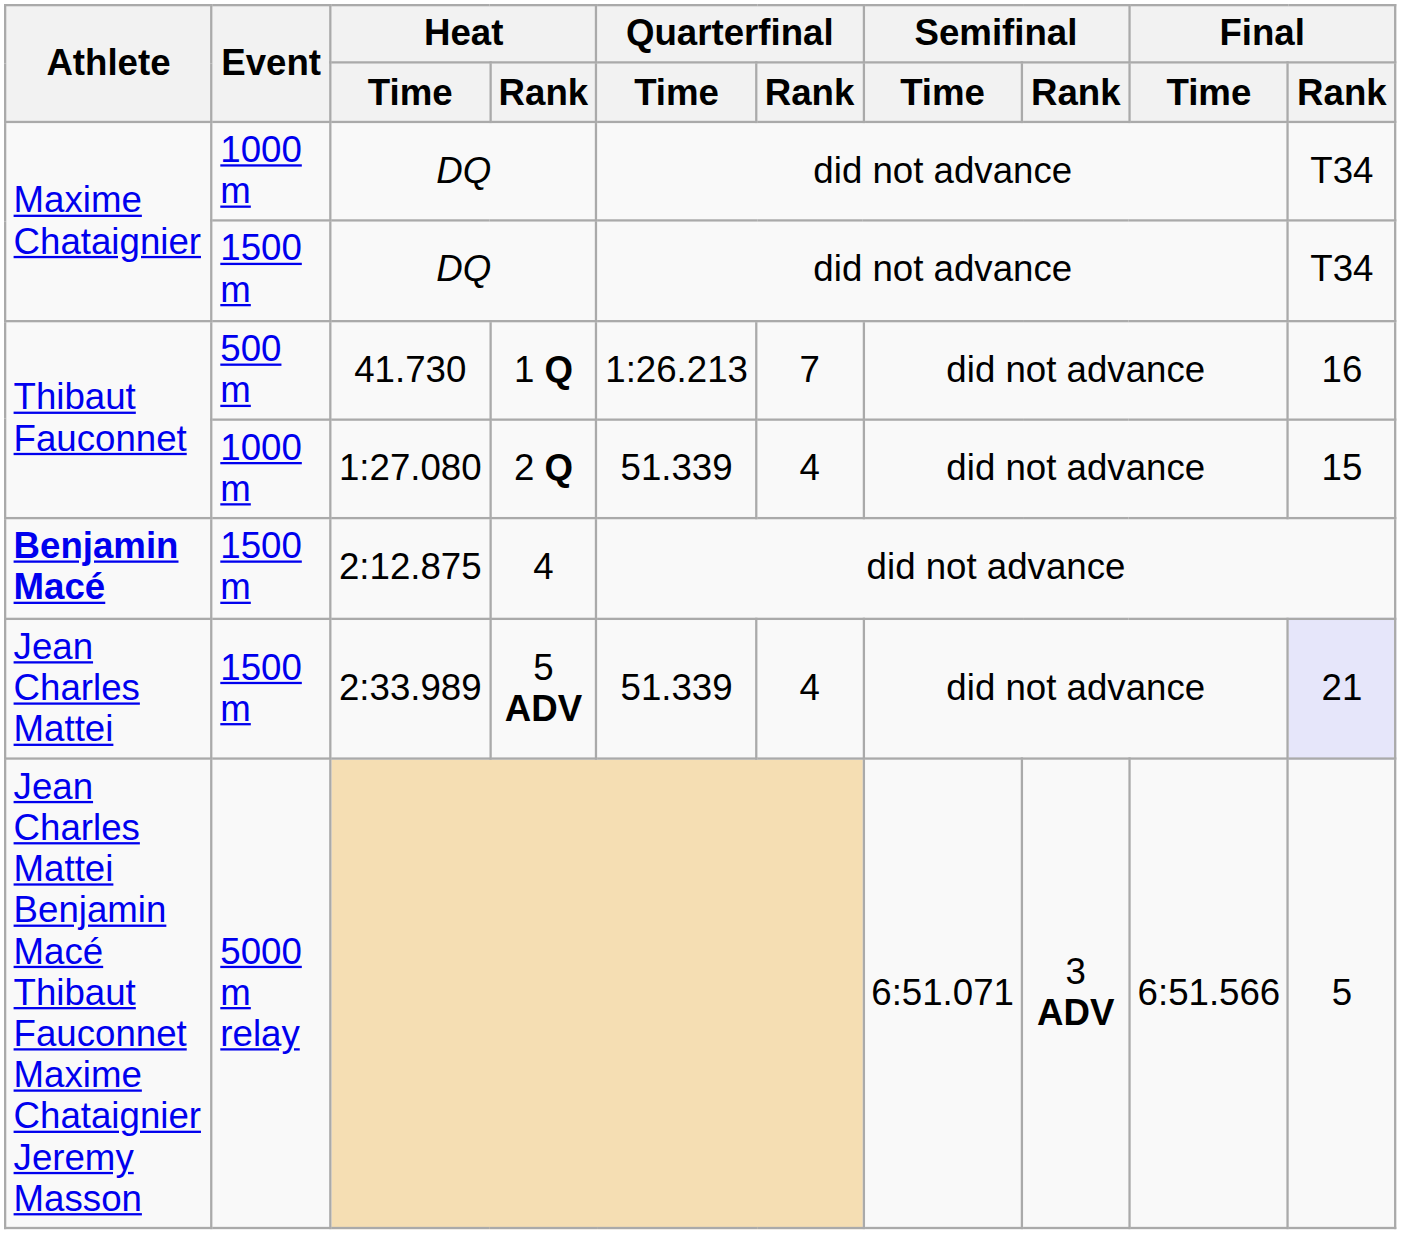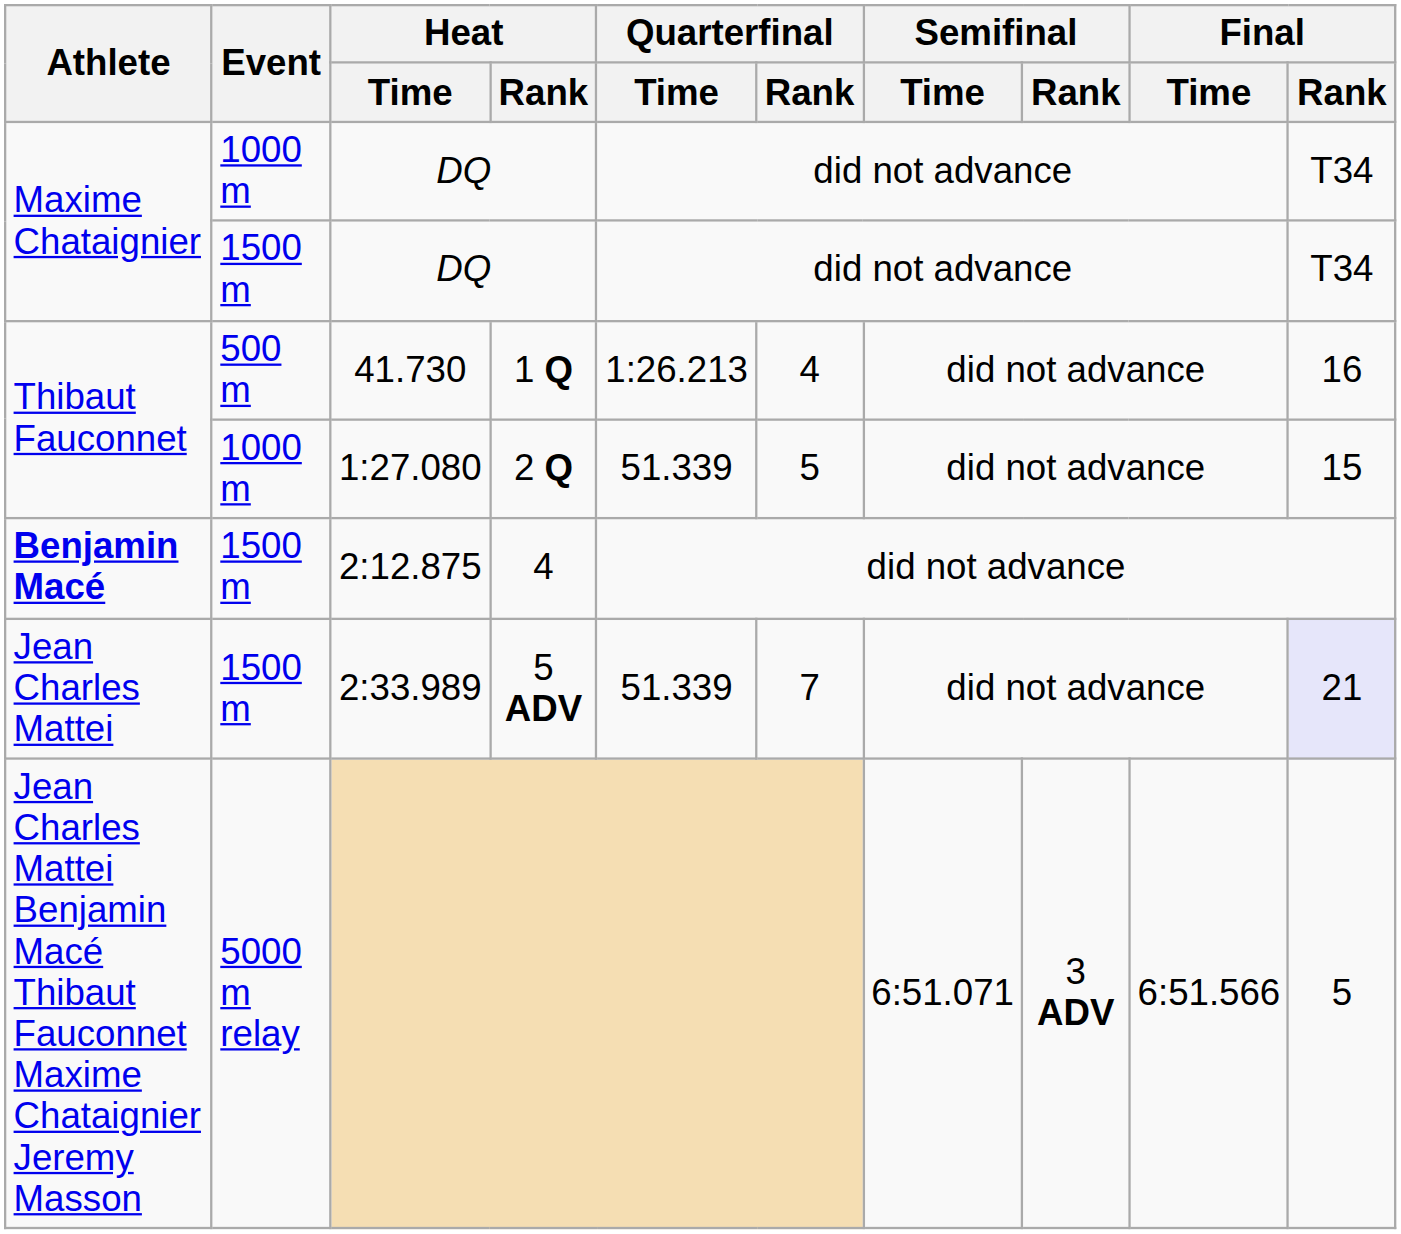 <table class="wikitable">
 <tr>
 <th rowspan="2">Athlete</th>
 <th rowspan="2">Event</th>
 <th colspan="2">Heat</th>
 <th colspan="2">Quarterfinal</th>
 <th colspan="2">Semifinal</th>
 <th colspan="2">Final</th>
 </tr>
 <tr>
 <th>Time</th>
 <th>Rank</th>
 <th>Time</th>
 <th>Rank</th>
 <th>Time</th>
 <th>Rank</th>
 <th>Time</th>
 <th>Rank</th>
 </tr>
 <tr>
 <td rowspan=2><a href='#'>Maxime Chataignier</a></td>
 <td><a href='#'>1000 m</a></td>
 <td colspan=2 align="center"><em>DQ</em></td>
 <td colspan=5 align="center">did not advance</td>
 <td align="center">T34</td>
 </tr>
 <tr>
 <td><a href='#'>1500 m</a></td>
 <td colspan=2 align="center"><em>DQ</em></td>
 <td colspan=5 align="center">did not advance</td>
 <td align="center">T34</td>
 </tr>
 <tr>
 <td rowspan=2><a href='#'>Thibaut Fauconnet</a></td>
 <td><a href='#'>500 m</a></td>
 <td align="center">41.730</td>
 <td align="center">1 <strong>Q</strong></td>
 <td align="center">1:26.213</td>
-<td align="center">7</td>
+<td align="center">4</td>
 <td colspan=3 align="center">did not advance</td>
 <td align="center">16</td>
 </tr>
 <tr>
 <td><a href='#'>1000 m</a></td>
 <td align="center">1:27.080</td>
 <td align="center">2 <strong>Q</strong></td>
 <td align="center">51.339</td>
-<td align="center">4</td>
+<td align="center">5</td>
 <td colspan=3 align="center">did not advance</td>
 <td align="center">15</td>
 </tr>
 <tr>
 <td><strong><a href='#'>Benjamin Macé</a></strong></td>
 <td><a href='#'>1500 m</a></td>
 <td align="center">2:12.875</td>
 <td align="center">4</td>
 <td colspan=6 align="center">did not advance</td>
 </tr>
 <tr>
 <td><a href='#'>Jean Charles Mattei</a></td>
 <td><a href='#'>1500 m</a></td>
 <td align="center">2:33.989</td>
 <td align="center">5 <strong>ADV</strong></td>
 <td align="center">51.339</td>
-<td align="center">4</td>
+<td align="center">7</td>
 <td colspan=3 align="center">did not advance</td>
 <td align="center" style="background: lavender;">21</td>
 </tr>
 <tr>
 <td><a href='#'>Jean Charles Mattei</a><br><a href='#'>Benjamin Macé</a><br><a href='#'>Thibaut Fauconnet</a><br><a href='#'>Maxime Chataignier</a><br><a href='#'>Jeremy Masson</a></td>
 <td><a href='#'>5000 m relay</a></td>
 <td colspan= 4 rowspan= 1 bgcolor="wheat"></td>
 <td align="center">6:51.071</td>
 <td align="center">3 <strong>ADV</strong></td>
 <td align="center">6:51.566</td>
 <td align="center">5</td>
 </tr>
 </table>
